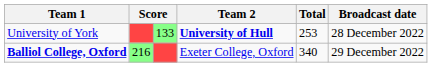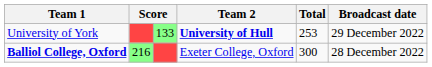 <table class="wikitable">
 <tr>
 <th>Team 1</th>
 <th colspan=2>Score</th>
 <th>Team 2</th>
 <th>Total</th>
 <th>Broadcast date</th>
 </tr>
 <tr>
 <td><a href='#'>University of York</a></td>
 <td style="background:#f44;"></td>
 <td style="background:#88ff88">133</td>
 <td><strong><a href='#'>University of Hull</a></strong></td>
 <td>253</td>
-<td>28 December 2022</td>
+<td>29 December 2022</td>
 </tr>
 <tr>
 <td><strong><a href='#'>Balliol College, Oxford</a></strong></td>
 <td style="background:#88ff88">216</td>
 <td style="background:#f44;"></td>
 <td><a href='#'>Exeter College, Oxford</a></td>
-<td>340</td>
-<td>29 December 2022</td>
+<td>300</td>
+<td>28 December 2022</td>
 </tr>
 </table>
